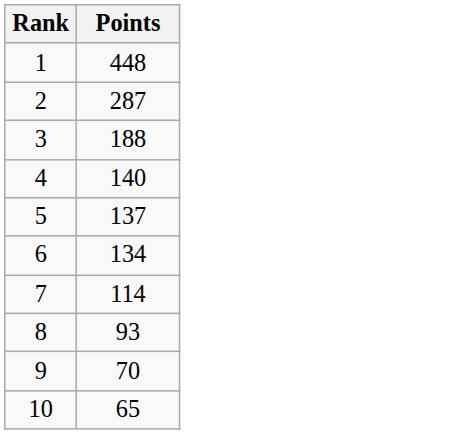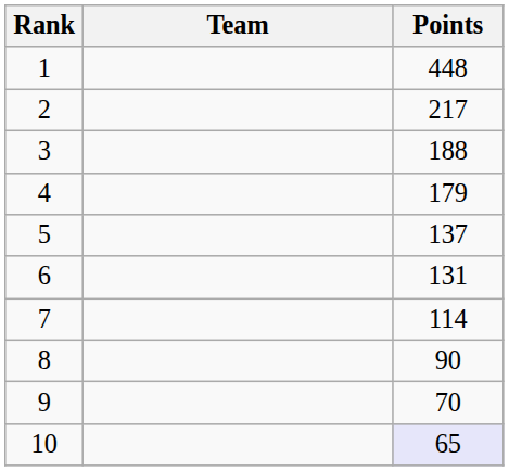 <table class="wikitable" style="text-align:center;">
 <tr>
 <th width=40>Rank</th>
+<th width=180>Team</th>
 <th width=60>Points</th>
 </tr>
 <tr>
 <td>1</td>
+<td align=left></td>
 <td>448</td>
 </tr>
 <tr>
 <td>2</td>
-<td>287</td>
+<td align=left></td>
+<td>217</td>
 </tr>
 <tr>
 <td>3</td>
+<td align=left></td>
 <td>188</td>
 </tr>
 <tr>
 <td>4</td>
-<td>140</td>
+<td align=left></td>
+<td>179</td>
 </tr>
 <tr>
 <td>5</td>
+<td align=left></td>
 <td>137</td>
 </tr>
 <tr>
 <td>6</td>
-<td>134</td>
+<td align=left></td>
+<td>131</td>
 </tr>
 <tr>
 <td>7</td>
+<td align=left></td>
 <td>114</td>
 </tr>
 <tr>
 <td>8</td>
-<td>93</td>
+<td align=left></td>
+<td>90</td>
 </tr>
 <tr>
 <td>9</td>
+<td align=left></td>
 <td>70</td>
 </tr>
 <tr>
 <td>10</td>
-<td>65</td>
+<td align=left></td>
+<td style="background: lavender;">65</td>
 </tr>
 </table>
